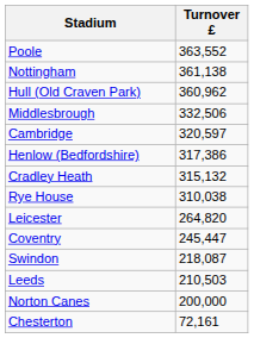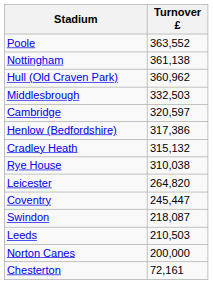 <table class="wikitable">
 <tr>
 <th width=200>Stadium</th>
 <th width=80>Turnover £</th>
 </tr>
 <tr>
 <td><a href='#'>Poole</a></td>
 <td>363,552</td>
 </tr>
 <tr>
 <td><a href='#'>Nottingham</a></td>
 <td>361,138</td>
 </tr>
 <tr>
 <td><a href='#'>Hull (Old Craven Park)</a></td>
 <td>360,962</td>
 </tr>
 <tr>
 <td><a href='#'>Middlesbrough</a></td>
-<td>332,506</td>
+<td>332,503</td>
 </tr>
 <tr>
 <td><a href='#'>Cambridge</a></td>
 <td>320,597</td>
 </tr>
 <tr>
 <td><a href='#'>Henlow (Bedfordshire)</a></td>
 <td>317,386</td>
 </tr>
 <tr>
 <td><a href='#'>Cradley Heath</a></td>
 <td>315,132</td>
 </tr>
 <tr>
 <td><a href='#'>Rye House</a></td>
 <td>310,038</td>
 </tr>
 <tr>
 <td><a href='#'>Leicester</a></td>
 <td>264,820</td>
 </tr>
 <tr>
 <td><a href='#'>Coventry</a></td>
 <td>245,447</td>
 </tr>
 <tr>
 <td><a href='#'>Swindon</a></td>
 <td>218,087</td>
 </tr>
 <tr>
 <td><a href='#'>Leeds</a></td>
 <td>210,503</td>
 </tr>
 <tr>
 <td><a href='#'>Norton Canes</a></td>
 <td>200,000</td>
 </tr>
 <tr>
 <td><a href='#'>Chesterton</a></td>
 <td>72,161</td>
 </tr>
 </table>
